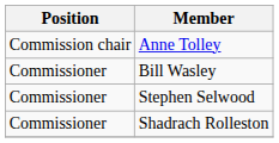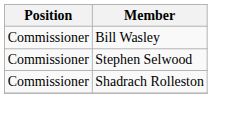 <table class="wikitable">
 <tr>
 <th>Position</th>
 <th>Member</th>
-</tr>
-<tr>
-<td>Commission chair</td>
-<td><a href='#'>Anne Tolley</a></td>
 </tr>
 <tr>
 <td>Commissioner</td>
 <td>Bill Wasley</td>
 </tr>
 <tr>
 <td>Commissioner</td>
 <td>Stephen Selwood</td>
 </tr>
 <tr>
 <td>Commissioner</td>
 <td>Shadrach Rolleston</td>
 </tr>
 <tr>
 </tr>
 </table>
